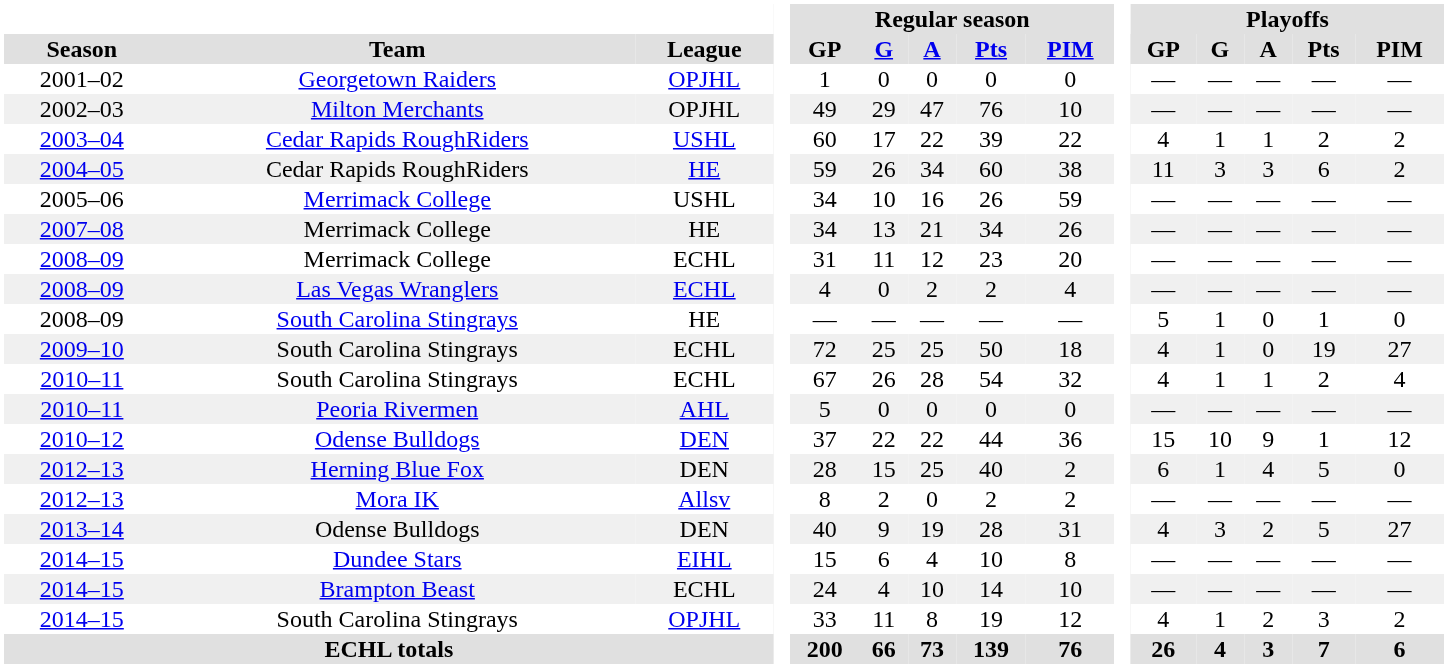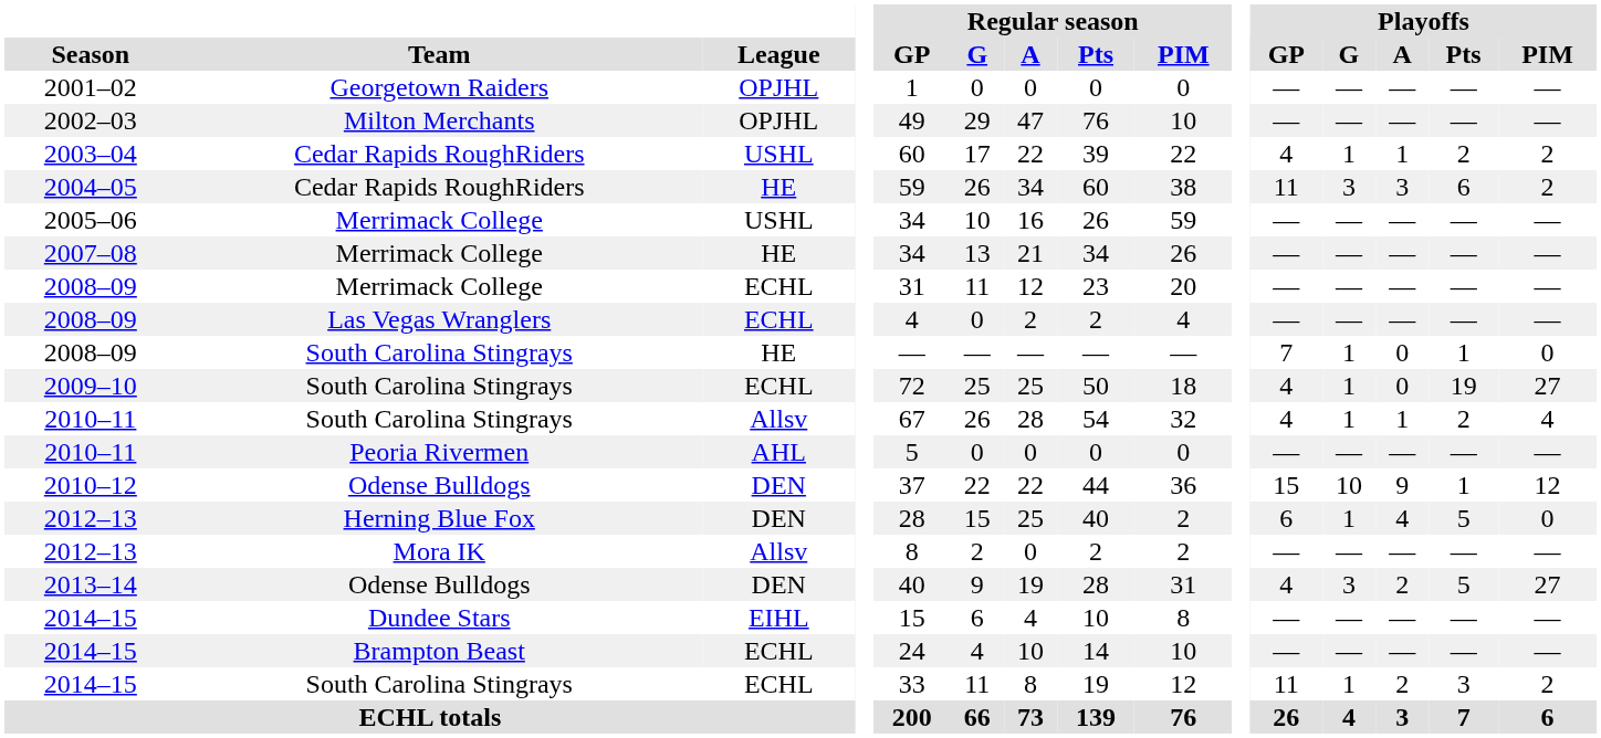 <table border="0" cellpadding="1" cellspacing="0" style="text-align:center; width:60em;">
 <tr bgcolor="#e0e0e0">
 <th colspan="3"  bgcolor="#ffffff"> </th>
 <th rowspan="99" bgcolor="#ffffff"> </th>
 <th colspan="5">Regular season</th>
 <th rowspan="99" bgcolor="#ffffff"> </th>
 <th colspan="5">Playoffs</th>
 </tr>
 <tr bgcolor="#e0e0e0">
 <th>Season</th>
 <th>Team</th>
 <th>League</th>
 <th>GP</th>
 <th><a href='#'>G</a></th>
 <th><a href='#'>A</a></th>
 <th><a href='#'>Pts</a></th>
 <th><a href='#'>PIM</a></th>
 <th>GP</th>
 <th>G</th>
 <th>A</th>
 <th>Pts</th>
 <th>PIM</th>
 </tr>
 <tr>
 <td>2001–02</td>
 <td><a href='#'>Georgetown Raiders</a></td>
 <td><a href='#'>OPJHL</a></td>
 <td>1</td>
 <td>0</td>
 <td>0</td>
 <td>0</td>
 <td>0</td>
 <td>—</td>
 <td>—</td>
 <td>—</td>
 <td>—</td>
 <td>—</td>
 </tr>
 <tr bgcolor="#f0f0f0">
 <td>2002–03</td>
 <td><a href='#'>Milton Merchants</a></td>
 <td>OPJHL</td>
 <td>49</td>
 <td>29</td>
 <td>47</td>
 <td>76</td>
 <td>10</td>
 <td>—</td>
 <td>—</td>
 <td>—</td>
 <td>—</td>
 <td>—</td>
 </tr>
 <tr>
 <td><a href='#'>2003–04</a></td>
 <td><a href='#'>Cedar Rapids RoughRiders</a></td>
 <td><a href='#'>USHL</a></td>
 <td>60</td>
 <td>17</td>
 <td>22</td>
 <td>39</td>
 <td>22</td>
 <td>4</td>
 <td>1</td>
 <td>1</td>
 <td>2</td>
 <td>2</td>
 </tr>
 <tr bgcolor="#f0f0f0">
 <td><a href='#'>2004–05</a></td>
 <td>Cedar Rapids RoughRiders</td>
 <td><a href='#'>HE</a></td>
 <td>59</td>
 <td>26</td>
 <td>34</td>
 <td>60</td>
 <td>38</td>
 <td>11</td>
 <td>3</td>
 <td>3</td>
 <td>6</td>
 <td>2</td>
 </tr>
 <tr>
 <td>2005–06</td>
 <td><a href='#'>Merrimack College</a></td>
 <td>USHL</td>
 <td>34</td>
 <td>10</td>
 <td>16</td>
 <td>26</td>
 <td>59</td>
 <td>—</td>
 <td>—</td>
 <td>—</td>
 <td>—</td>
 <td>—</td>
 </tr>
 <tr bgcolor="#f0f0f0">
 <td><a href='#'>2007–08</a></td>
 <td>Merrimack College</td>
 <td>HE</td>
 <td>34</td>
 <td>13</td>
 <td>21</td>
 <td>34</td>
 <td>26</td>
 <td>—</td>
 <td>—</td>
 <td>—</td>
 <td>—</td>
 <td>—</td>
 </tr>
 <tr>
 <td><a href='#'>2008–09</a></td>
 <td>Merrimack College</td>
 <td>ECHL</td>
 <td>31</td>
 <td>11</td>
 <td>12</td>
 <td>23</td>
 <td>20</td>
 <td>—</td>
 <td>—</td>
 <td>—</td>
 <td>—</td>
 <td>—</td>
 </tr>
 <tr bgcolor="#f0f0f0">
 <td><a href='#'>2008–09</a></td>
 <td><a href='#'>Las Vegas Wranglers</a></td>
 <td><a href='#'>ECHL</a></td>
 <td>4</td>
 <td>0</td>
 <td>2</td>
 <td>2</td>
 <td>4</td>
 <td>—</td>
 <td>—</td>
 <td>—</td>
 <td>—</td>
 <td>—</td>
 </tr>
 <tr>
 <td>2008–09</td>
 <td><a href='#'>South Carolina Stingrays</a></td>
 <td>HE</td>
 <td>—</td>
 <td>—</td>
 <td>—</td>
 <td>—</td>
 <td>—</td>
-<td>5</td>
+<td>7</td>
 <td>1</td>
 <td>0</td>
 <td>1</td>
 <td>0</td>
 </tr>
 <tr bgcolor="#f0f0f0">
 <td><a href='#'>2009–10</a></td>
 <td>South Carolina Stingrays</td>
 <td>ECHL</td>
 <td>72</td>
 <td>25</td>
 <td>25</td>
 <td>50</td>
 <td>18</td>
 <td>4</td>
 <td>1</td>
 <td>0</td>
 <td>19</td>
 <td>27</td>
 </tr>
 <tr>
 <td><a href='#'>2010–11</a></td>
 <td>South Carolina Stingrays</td>
-<td>ECHL</td>
+<td><a href='#'>Allsv</a></td>
 <td>67</td>
 <td>26</td>
 <td>28</td>
 <td>54</td>
 <td>32</td>
 <td>4</td>
 <td>1</td>
 <td>1</td>
 <td>2</td>
 <td>4</td>
 </tr>
 <tr bgcolor="#f0f0f0">
 <td><a href='#'>2010–11</a></td>
 <td><a href='#'>Peoria Rivermen</a></td>
 <td><a href='#'>AHL</a></td>
 <td>5</td>
 <td>0</td>
 <td>0</td>
 <td>0</td>
 <td>0</td>
 <td>—</td>
 <td>—</td>
 <td>—</td>
 <td>—</td>
 <td>—</td>
 </tr>
 <tr>
 <td><a href='#'>2010–12</a></td>
 <td><a href='#'>Odense Bulldogs</a></td>
 <td><a href='#'>DEN</a></td>
 <td>37</td>
 <td>22</td>
 <td>22</td>
 <td>44</td>
 <td>36</td>
 <td>15</td>
 <td>10</td>
 <td>9</td>
 <td>1</td>
 <td>12</td>
 </tr>
 <tr bgcolor="#f0f0f0">
 <td><a href='#'>2012–13</a></td>
 <td><a href='#'>Herning Blue Fox</a></td>
 <td>DEN</td>
 <td>28</td>
 <td>15</td>
 <td>25</td>
 <td>40</td>
 <td>2</td>
 <td>6</td>
 <td>1</td>
 <td>4</td>
 <td>5</td>
 <td>0</td>
 </tr>
 <tr>
 <td><a href='#'>2012–13</a></td>
 <td><a href='#'>Mora IK</a></td>
 <td><a href='#'>Allsv</a></td>
 <td>8</td>
 <td>2</td>
 <td>0</td>
 <td>2</td>
 <td>2</td>
 <td>—</td>
 <td>—</td>
 <td>—</td>
 <td>—</td>
 <td>—</td>
 </tr>
 <tr bgcolor="#f0f0f0">
 <td><a href='#'>2013–14</a></td>
 <td>Odense Bulldogs</td>
 <td>DEN</td>
 <td>40</td>
 <td>9</td>
 <td>19</td>
 <td>28</td>
 <td>31</td>
 <td>4</td>
 <td>3</td>
 <td>2</td>
 <td>5</td>
 <td>27</td>
 </tr>
 <tr>
 <td><a href='#'>2014–15</a></td>
 <td><a href='#'>Dundee Stars</a></td>
 <td><a href='#'>EIHL</a></td>
 <td>15</td>
 <td>6</td>
 <td>4</td>
 <td>10</td>
 <td>8</td>
 <td>—</td>
 <td>—</td>
 <td>—</td>
 <td>—</td>
 <td>—</td>
 </tr>
 <tr bgcolor="#f0f0f0">
 <td><a href='#'>2014–15</a></td>
 <td><a href='#'>Brampton Beast</a></td>
 <td>ECHL</td>
 <td>24</td>
 <td>4</td>
 <td>10</td>
 <td>14</td>
 <td>10</td>
 <td>—</td>
 <td>—</td>
 <td>—</td>
 <td>—</td>
 <td>—</td>
 </tr>
 <tr>
 <td><a href='#'>2014–15</a></td>
 <td>South Carolina Stingrays</td>
-<td><a href='#'>OPJHL</a></td>
+<td>ECHL</td>
 <td>33</td>
 <td>11</td>
 <td>8</td>
 <td>19</td>
 <td>12</td>
-<td>4</td>
+<td>11</td>
 <td>1</td>
 <td>2</td>
 <td>3</td>
 <td>2</td>
 </tr>
 <tr bgcolor="#e0e0e0">
 <th colspan="3">ECHL totals</th>
 <th>200</th>
 <th>66</th>
 <th>73</th>
 <th>139</th>
 <th>76</th>
 <th>26</th>
 <th>4</th>
 <th>3</th>
 <th>7</th>
 <th>6</th>
 </tr>
 </table>
